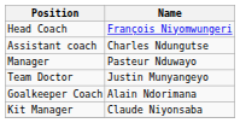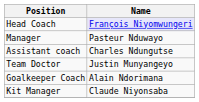 <table class="wikitable">
 <tr>
 <th>Position</th>
 <th>Name</th>
 </tr>
 <tr>
 <td>Head Coach</td>
-<td> <a href='#'>François Niyomwungeri</a></td>
+<td style="background: lavender;"> <a href='#'>François Niyomwungeri</a></td>
+</tr>
+<tr>
+<td>Manager</td>
+<td> Pasteur Nduwayo</td>
 </tr>
 <tr>
 <td>Assistant coach</td>
 <td> Charles Ndungutse</td>
-</tr>
-<tr>
-<td>Manager</td>
-<td> Pasteur Nduwayo</td>
 </tr>
 <tr>
 <td>Team Doctor</td>
 <td> Justin Munyangeyo</td>
 </tr>
 <tr>
 <td>Goalkeeper Coach</td>
 <td> Alain Ndorimana</td>
 </tr>
 <tr>
 <td>Kit Manager</td>
 <td> Claude Niyonsaba</td>
 </tr>
 <tr>
 </tr>
 </table>
